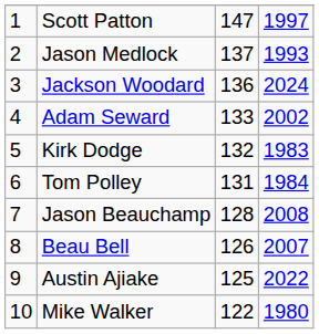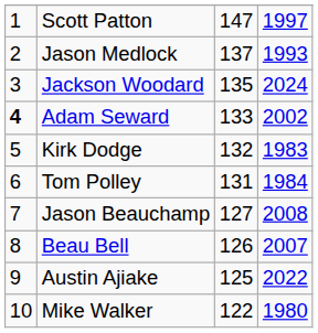 <table class="wikitable">
 <tr>
 </tr>
 <tr>
 <td>1</td>
 <td>Scott Patton</td>
 <td>147</td>
 <td><a href='#'>1997</a></td>
 </tr>
 <tr>
 <td>2</td>
 <td>Jason Medlock</td>
 <td>137</td>
 <td><a href='#'>1993</a></td>
 </tr>
 <tr>
 <td>3</td>
 <td><a href='#'>Jackson Woodard</a></td>
-<td>136</td>
+<td>135</td>
 <td><a href='#'>2024</a></td>
 </tr>
 <tr>
-<td>4</td>
+<td><strong>4</strong></td>
 <td><a href='#'>Adam Seward</a></td>
 <td>133</td>
 <td><a href='#'>2002</a></td>
 </tr>
 <tr>
 <td>5</td>
 <td>Kirk Dodge</td>
 <td>132</td>
 <td><a href='#'>1983</a></td>
 </tr>
 <tr>
 <td>6</td>
 <td>Tom Polley</td>
 <td>131</td>
 <td><a href='#'>1984</a></td>
 </tr>
 <tr>
 <td>7</td>
 <td>Jason Beauchamp</td>
-<td>128</td>
+<td>127</td>
 <td><a href='#'>2008</a></td>
 </tr>
 <tr>
 <td>8</td>
 <td><a href='#'>Beau Bell</a></td>
 <td>126</td>
 <td><a href='#'>2007</a></td>
 </tr>
 <tr>
 <td>9</td>
 <td>Austin Ajiake</td>
 <td>125</td>
 <td><a href='#'>2022</a></td>
 </tr>
 <tr>
 <td>10</td>
 <td>Mike Walker</td>
 <td>122</td>
 <td><a href='#'>1980</a></td>
 </tr>
 </table>
